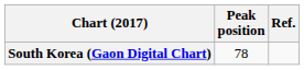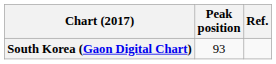 <table class="wikitable sortable plainrowheaders" style="text-align:center;">
 <tr>
 <th>Chart (2017)</th>
 <th>Peak<br>position</th>
 <th>Ref.</th>
 </tr>
 <tr>
 <th scope="row">South Korea (<a href='#'>Gaon Digital Chart</a>)</th>
-<td>78</td>
+<td>93</td>
 <td></td>
 </tr>
 </table>
